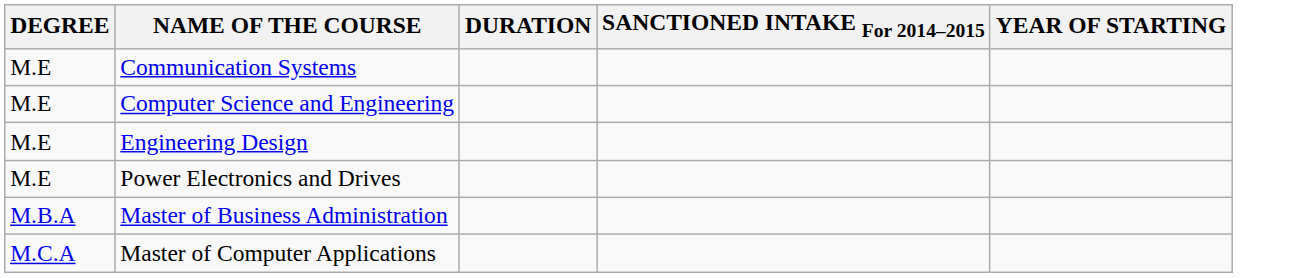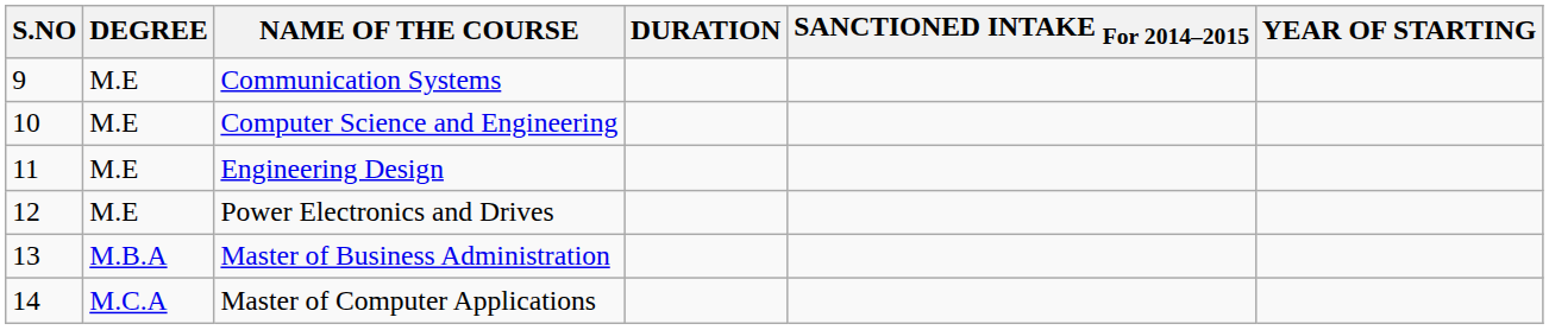 <table class="wikitable">
 <tr>
+<th>S.NO</th>
 <th>DEGREE</th>
 <th>NAME OF THE COURSE</th>
 <th>DURATION</th>
 <th>SANCTIONED INTAKE <sub> For 2014–2015</sub></th>
 <th>YEAR OF STARTING</th>
 </tr>
 <tr>
+<td>9</td>
 <td>M.E</td>
 <td><a href='#'>Communication Systems</a></td>
 <td></td>
 <td></td>
 <td></td>
 </tr>
 <tr>
+<td>10</td>
 <td>M.E</td>
 <td><a href='#'>Computer Science and Engineering</a></td>
 <td></td>
 <td></td>
 <td></td>
 </tr>
 <tr>
+<td>11</td>
 <td>M.E</td>
 <td><a href='#'>Engineering Design</a></td>
 <td></td>
 <td></td>
 <td></td>
 </tr>
 <tr>
+<td>12</td>
 <td>M.E</td>
 <td>Power Electronics and Drives</td>
 <td></td>
 <td></td>
 <td></td>
 </tr>
 <tr>
+<td>13</td>
 <td><a href='#'>M.B.A</a></td>
 <td><a href='#'>Master of Business Administration</a></td>
 <td></td>
 <td></td>
 <td></td>
 </tr>
 <tr>
+<td>14</td>
 <td><a href='#'>M.C.A</a></td>
 <td>Master of Computer Applications</td>
 <td></td>
 <td></td>
 <td></td>
 </tr>
 </table>
